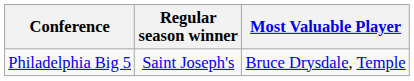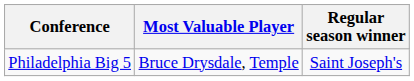 <table class="wikitable" style="text-align:center;">
 <tr>
 <th>Conference</th>
+<th><a href='#'>Most Valuable Player</a></th>
 <th>Regular <br> season winner</th>
-<th><a href='#'>Most Valuable Player</a></th>
 </tr>
 <tr>
 <td><a href='#'>Philadelphia Big 5</a></td>
+<td><a href='#'>Bruce Drysdale</a>, <a href='#'>Temple</a></td>
 <td><a href='#'>Saint Joseph's</a></td>
-<td><a href='#'>Bruce Drysdale</a>, <a href='#'>Temple</a></td>
 </tr>
 </table>
